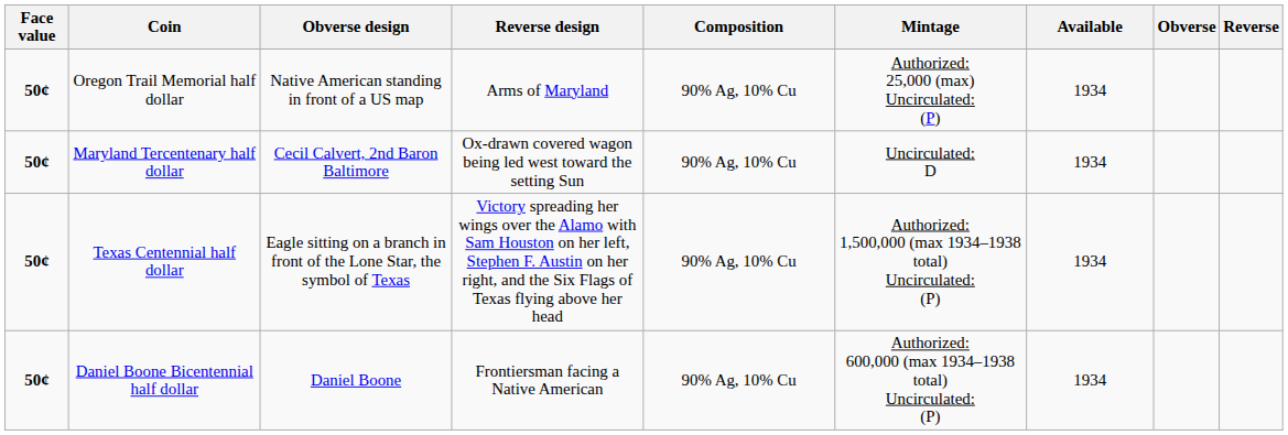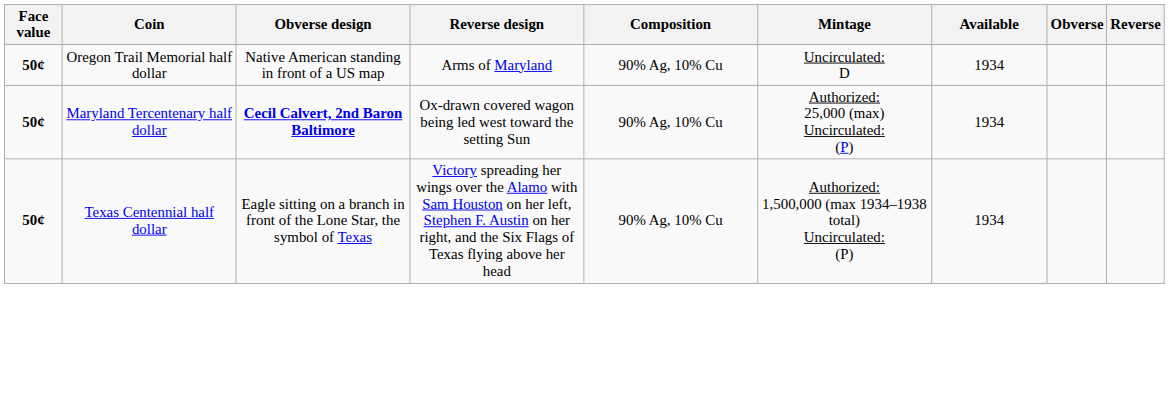 <table class="wikitable">
 <tr>
 <th width="5%">Face value</th>
 <th width="15%">Coin</th>
 <th width="15%">Obverse design</th>
 <th width="15%">Reverse design</th>
 <th width="15%">Composition</th>
 <th width="15%">Mintage</th>
 <th width="10%">Available</th>
 <th>Obverse</th>
 <th>Reverse</th>
 </tr>
 <tr>
 <td align="center"><strong>50¢</strong></td>
 <td align="center">Oregon Trail Memorial half dollar</td>
 <td align="center">Native American standing in front of a US map</td>
 <td align="center">Arms of <a href='#'>Maryland</a></td>
 <td align="center">90% Ag, 10% Cu</td>
-<td align="center"><u>Authorized:</u><br>25,000 (max)<br><u>Uncirculated:</u><br> (<a href='#'>P</a>)</td>
+<td align="center"><u>Uncirculated:</u><br> D</td>
 <td align="center">1934</td>
 <td></td>
 <td></td>
 </tr>
 <tr>
 <td align="center"><strong>50¢</strong></td>
 <td align="center"><a href='#'>Maryland Tercentenary half dollar</a></td>
-<td align="center"><a href='#'>Cecil Calvert, 2nd Baron Baltimore</a></td>
+<td align="center"><strong><a href='#'>Cecil Calvert, 2nd Baron Baltimore</a></strong></td>
 <td align="center">Ox-drawn covered wagon being led west toward the setting Sun</td>
 <td align="center">90% Ag, 10% Cu</td>
-<td align="center"><u>Uncirculated:</u><br> D</td>
+<td align="center"><u>Authorized:</u><br>25,000 (max)<br><u>Uncirculated:</u><br> (<a href='#'>P</a>)</td>
 <td align="center">1934</td>
 <td></td>
 <td></td>
 </tr>
 <tr>
 <td align="center"><strong>50¢</strong></td>
 <td align="center"><a href='#'>Texas Centennial half dollar</a></td>
 <td align="center">Eagle sitting on a branch in front of the Lone Star, the symbol of <a href='#'>Texas</a></td>
 <td align="center"><a href='#'>Victory</a> spreading her wings over the <a href='#'>Alamo</a> with <a href='#'>Sam Houston</a> on her left, <a href='#'>Stephen F. Austin</a> on her right, and the Six Flags of Texas flying above her head</td>
 <td align="center">90% Ag, 10% Cu</td>
 <td align="center"><u>Authorized:</u><br>1,500,000 (max 1934–1938 total)<br><u>Uncirculated:</u><br> (P)</td>
 <td align="center">1934</td>
 <td></td>
 <td></td>
 </tr>
-<tr>
-<td align="center"><strong>50¢</strong></td>
-<td align="center"><a href='#'>Daniel Boone Bicentennial half dollar</a></td>
-<td align="center"><a href='#'>Daniel Boone</a></td>
-<td align="center">Frontiersman facing a Native American</td>
-<td align="center">90% Ag, 10% Cu</td>
-<td align="center"><u>Authorized:</u><br>600,000 (max 1934–1938 total)<br><u>Uncirculated:</u><br> (P)</td>
-<td align="center">1934</td>
-<td></td>
-<td></td>
-</tr>
 </table>
